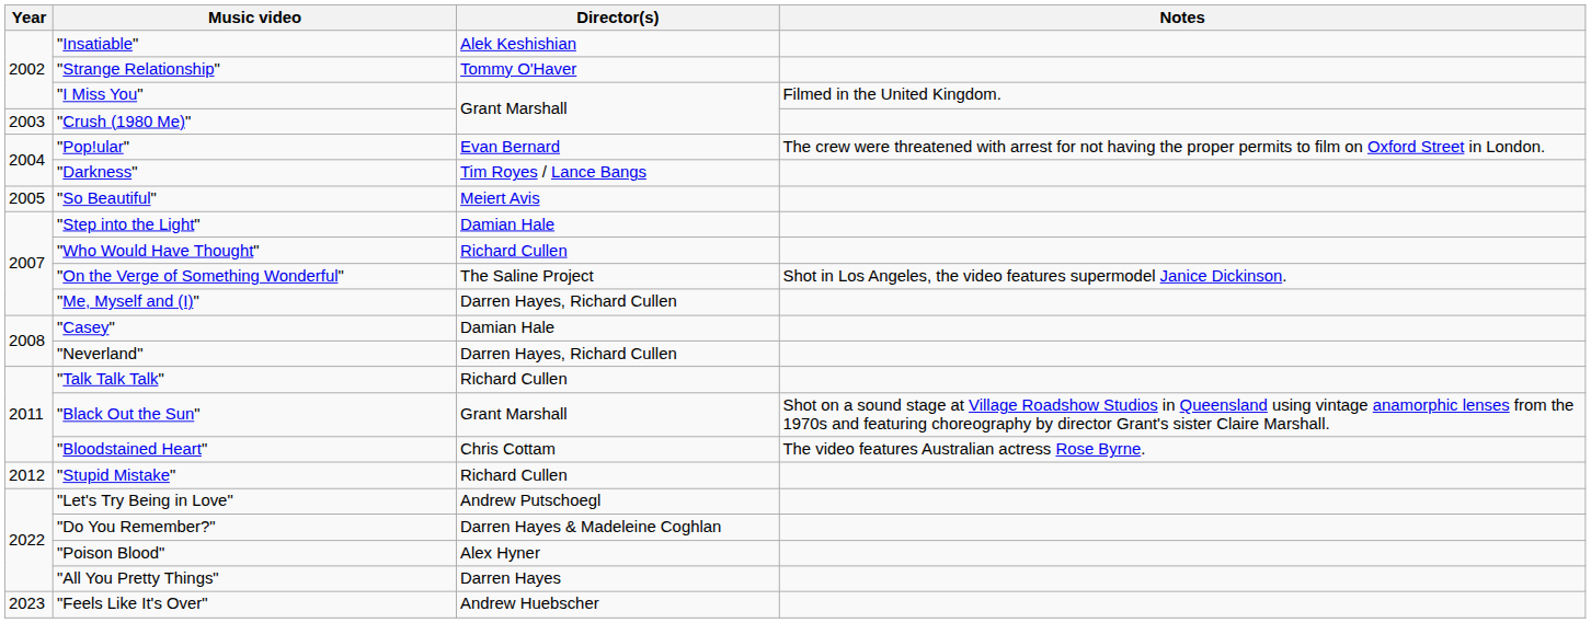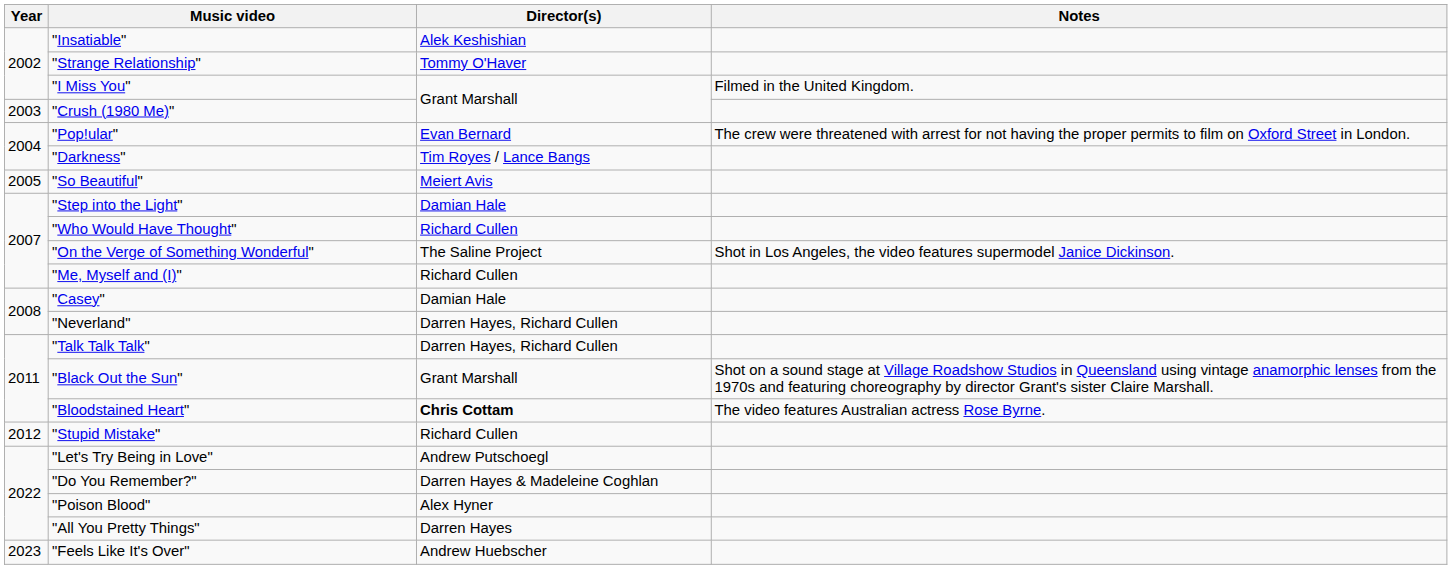 <table class="wikitable plainrowheaders" width=98%>
 <tr>
 <th scope="col" width=3%>Year</th>
 <th scope="col" width=25%>Music video</th>
 <th scope="col" width=20%>Director(s)</th>
 <th scope="col" width=50%>Notes</th>
 </tr>
 <tr>
 <td rowspan=3>2002</td>
 <td>"<a href='#'>Insatiable</a>"</td>
 <td><a href='#'>Alek Keshishian</a></td>
 <td></td>
 </tr>
 <tr>
 <td>"<a href='#'>Strange Relationship</a>"</td>
 <td><a href='#'>Tommy O'Haver</a></td>
 <td></td>
 </tr>
 <tr>
 <td>"<a href='#'>I Miss You</a>"</td>
 <td rowspan=2>Grant Marshall</td>
 <td>Filmed in the United Kingdom.</td>
 </tr>
 <tr>
 <td>2003</td>
 <td>"<a href='#'>Crush (1980 Me)</a>"</td>
 <td></td>
 </tr>
 <tr>
 <td rowspan=2>2004</td>
 <td>"<a href='#'>Pop!ular</a>"</td>
 <td><a href='#'>Evan Bernard</a></td>
 <td>The crew were threatened with arrest for not having the proper permits to film on <a href='#'>Oxford Street</a> in London.</td>
 </tr>
 <tr>
 <td>"<a href='#'>Darkness</a>"</td>
 <td><a href='#'>Tim Royes</a> / <a href='#'>Lance Bangs</a></td>
 <td></td>
 </tr>
 <tr>
 <td>2005</td>
 <td>"<a href='#'>So Beautiful</a>"</td>
 <td><a href='#'>Meiert Avis</a></td>
 <td></td>
 </tr>
 <tr>
 <td rowspan=4>2007</td>
 <td>"<a href='#'>Step into the Light</a>"</td>
 <td><a href='#'>Damian Hale</a></td>
 <td></td>
 </tr>
 <tr>
 <td>"<a href='#'>Who Would Have Thought</a>"</td>
 <td><a href='#'>Richard Cullen</a></td>
 <td></td>
 </tr>
 <tr>
 <td>"<a href='#'>On the Verge of Something Wonderful</a>"</td>
 <td>The Saline Project</td>
 <td>Shot in Los Angeles, the video features supermodel <a href='#'>Janice Dickinson</a>.</td>
 </tr>
 <tr>
 <td>"<a href='#'>Me, Myself and (I)</a>"</td>
-<td>Darren Hayes, Richard Cullen</td>
+<td>Richard Cullen</td>
 <td></td>
 </tr>
 <tr>
 <td rowspan="2">2008</td>
 <td>"<a href='#'>Casey</a>"</td>
 <td>Damian Hale</td>
 <td></td>
 </tr>
 <tr>
 <td>"Neverland"</td>
 <td>Darren Hayes, Richard Cullen</td>
 <td></td>
 </tr>
 <tr>
 <td rowspan=3>2011</td>
 <td>"<a href='#'>Talk Talk Talk</a>"</td>
-<td>Richard Cullen</td>
+<td>Darren Hayes, Richard Cullen</td>
 <td></td>
 </tr>
 <tr>
 <td>"<a href='#'>Black Out the Sun</a>"</td>
 <td>Grant Marshall</td>
 <td>Shot on a sound stage at <a href='#'>Village Roadshow Studios</a> in <a href='#'>Queensland</a> using vintage <a href='#'>anamorphic lenses</a> from the 1970s and featuring choreography by director Grant's sister Claire Marshall.</td>
 </tr>
 <tr>
 <td>"<a href='#'>Bloodstained Heart</a>"</td>
-<td>Chris Cottam</td>
+<td><strong>Chris Cottam</strong></td>
 <td>The video features Australian actress <a href='#'>Rose Byrne</a>.</td>
 </tr>
 <tr>
 <td>2012</td>
 <td>"<a href='#'>Stupid Mistake</a>"</td>
 <td>Richard Cullen</td>
 <td></td>
 </tr>
 <tr>
 <td rowspan="4">2022</td>
 <td>"Let's Try Being in Love"</td>
 <td>Andrew Putschoegl</td>
 <td></td>
 </tr>
 <tr>
 <td>"Do You Remember?"</td>
 <td>Darren Hayes & Madeleine Coghlan</td>
 <td></td>
 </tr>
 <tr>
 <td>"Poison Blood"</td>
 <td>Alex Hyner</td>
 <td></td>
 </tr>
 <tr>
 <td>"All You Pretty Things"</td>
 <td>Darren Hayes</td>
 <td></td>
 </tr>
 <tr>
 <td>2023</td>
 <td>"Feels Like It's Over"</td>
 <td>Andrew Huebscher</td>
 <td></td>
 </tr>
 </table>
